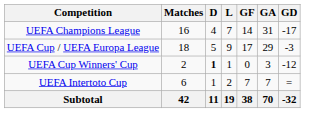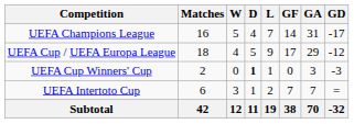 <table class="wikitable sortable" style="text-align:center">
 <tr>
 <th>Competition</th>
 <th>Matches</th>
+<th>W</th>
 <th>D</th>
 <th>L</th>
 <th>GF</th>
 <th>GA</th>
 <th>GD</th>
 </tr>
 <tr>
 <td><a href='#'>UEFA Champions League</a></td>
 <td>16</td>
+<td>5</td>
 <td>4</td>
 <td>7</td>
 <td>14</td>
 <td>31</td>
 <td>-17</td>
 </tr>
 <tr>
 <td><a href='#'>UEFA Cup</a> / <a href='#'>UEFA Europa League</a></td>
 <td>18</td>
+<td>4</td>
 <td>5</td>
 <td>9</td>
 <td>17</td>
 <td>29</td>
-<td>-3</td>
+<td>-12</td>
 </tr>
 <tr>
 <td><a href='#'>UEFA Cup Winners' Cup</a></td>
 <td>2</td>
+<td>0</td>
 <td><strong>1</strong></td>
 <td>1</td>
 <td>0</td>
 <td>3</td>
-<td>-12</td>
+<td>-3</td>
 </tr>
 <tr>
 <td><a href='#'>UEFA Intertoto Cup</a></td>
 <td>6</td>
+<td>3</td>
 <td>1</td>
 <td>2</td>
 <td>7</td>
 <td>7</td>
 <td>=</td>
 </tr>
 <tr>
 <th>Subtotal</th>
 <th>42</th>
+<th>12</th>
 <th>11</th>
 <th>19</th>
 <th>38</th>
 <th>70</th>
 <th>-32</th>
 </tr>
 </table>
